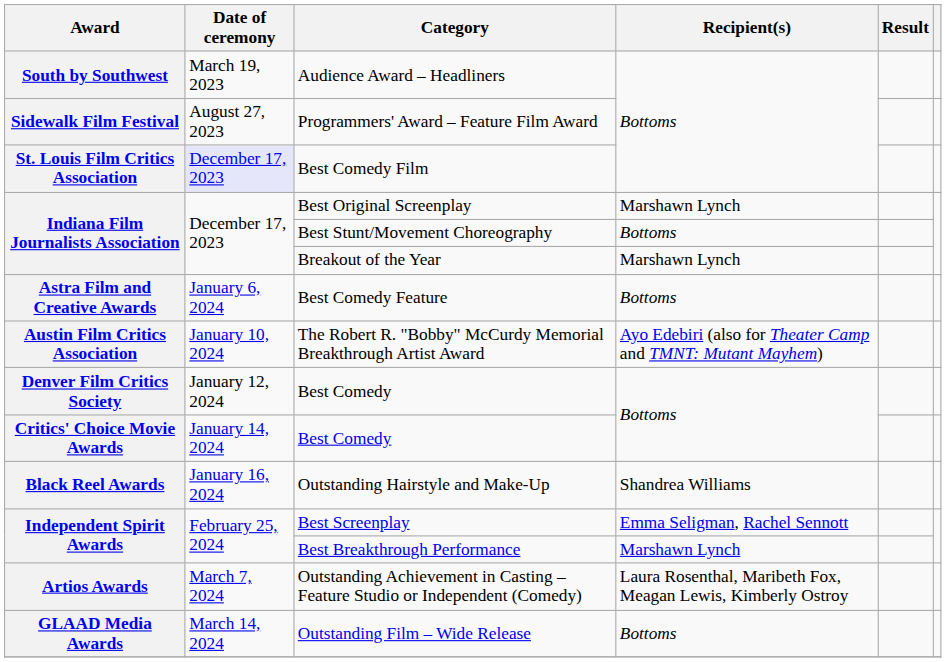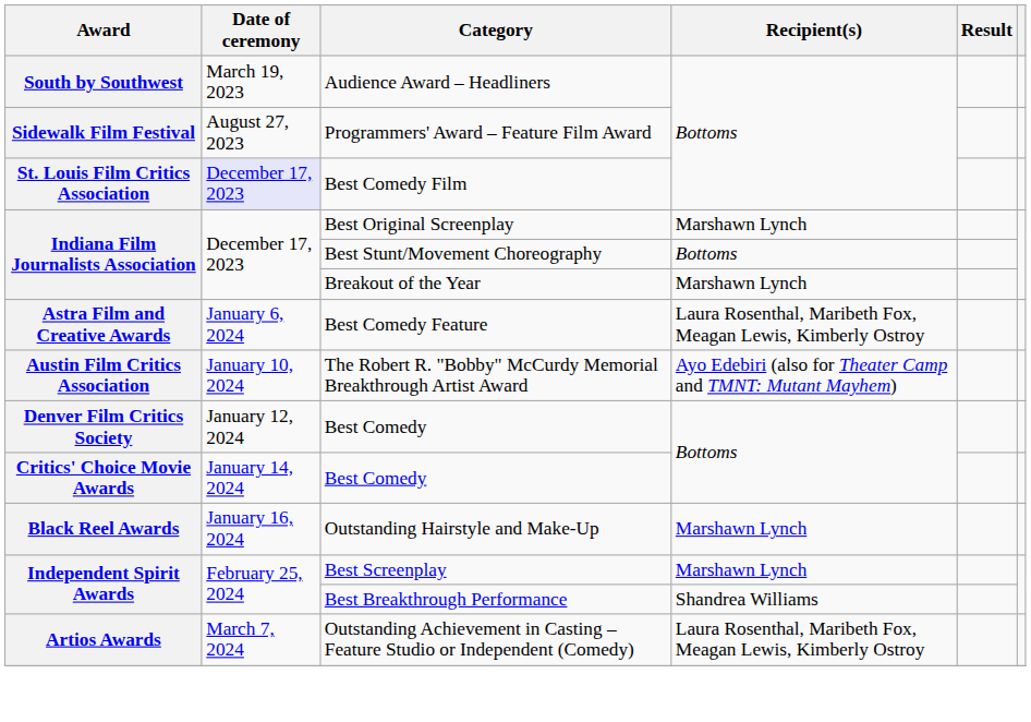 <table class="wikitable sortable plainrowheaders">
 <tr>
 <th scope="col">Award</th>
 <th scope="col">Date of ceremony</th>
 <th scope="col">Category</th>
 <th scope="col">Recipient(s)</th>
 <th scope="col">Result</th>
 <th scope="col" class="unsortable"></th>
 </tr>
 <tr>
 <th scope="row"><a href='#'>South by Southwest</a></th>
 <td>March 19, 2023</td>
 <td>Audience Award – Headliners</td>
 <td rowspan="3"><em>Bottoms</em></td>
 <td></td>
 <td align="center"></td>
 </tr>
 <tr>
 <th scope="row"><a href='#'>Sidewalk Film Festival</a></th>
 <td>August 27, 2023</td>
 <td>Programmers' Award – Feature Film Award</td>
 <td></td>
 <td align="center"></td>
 </tr>
 <tr>
 <th scope="row"><a href='#'>St. Louis Film Critics Association</a></th>
 <td style="background: lavender;"><a href='#'>December 17, 2023</a></td>
 <td>Best Comedy Film</td>
 <td></td>
 <td align="center"></td>
 </tr>
 <tr>
 <th rowspan="3" scope="row"><a href='#'>Indiana Film Journalists Association</a></th>
 <td rowspan="3">December 17, 2023</td>
 <td>Best Original Screenplay</td>
 <td>Marshawn Lynch</td>
 <td></td>
 <td rowspan="3" align="center"><br></td>
 </tr>
 <tr>
 <td>Best Stunt/Movement Choreography</td>
 <td><em>Bottoms</em></td>
 <td></td>
 </tr>
 <tr>
 <td>Breakout of the Year</td>
 <td>Marshawn Lynch</td>
 <td></td>
 </tr>
 <tr>
 <th scope="row"><a href='#'>Astra Film and Creative Awards</a></th>
 <td><a href='#'>January 6, 2024</a></td>
 <td>Best Comedy Feature</td>
-<td><em>Bottoms</em></td>
+<td>Laura Rosenthal, Maribeth Fox, Meagan Lewis, Kimberly Ostroy</td>
 <td></td>
 <td align="center"></td>
 </tr>
 <tr>
 <th scope="row"><a href='#'>Austin Film Critics Association</a></th>
 <td><a href='#'>January 10, 2024</a></td>
 <td>The Robert R. "Bobby" McCurdy Memorial Breakthrough Artist Award</td>
 <td><a href='#'>Ayo Edebiri</a> (also for <em><a href='#'>Theater Camp</a></em> and <em><a href='#'>TMNT: Mutant Mayhem</a></em>)</td>
 <td></td>
 <td align="center"></td>
 </tr>
 <tr>
 <th scope="row"><a href='#'>Denver Film Critics Society</a></th>
 <td>January 12, 2024</td>
 <td>Best Comedy</td>
 <td rowspan="2"><em>Bottoms</em></td>
 <td></td>
 <td align="center"></td>
 </tr>
 <tr>
 <th scope="row"><a href='#'>Critics' Choice Movie Awards</a></th>
 <td><a href='#'>January 14, 2024</a></td>
 <td><a href='#'>Best Comedy</a></td>
 <td></td>
 <td align="center"></td>
 </tr>
 <tr>
 <th scope="row"><a href='#'>Black Reel Awards</a></th>
 <td><a href='#'>January 16, 2024</a></td>
 <td>Outstanding Hairstyle and Make-Up</td>
-<td>Shandrea Williams</td>
+<td><a href='#'>Marshawn Lynch</a></td>
 <td></td>
 <td align="center"></td>
 </tr>
 <tr>
 <th scope="row" rowspan="2"><a href='#'>Independent Spirit Awards</a></th>
 <td rowspan="2"><a href='#'>February 25, 2024</a></td>
 <td><a href='#'>Best Screenplay</a></td>
-<td><a href='#'>Emma Seligman</a>, <a href='#'>Rachel Sennott</a></td>
+<td><a href='#'>Marshawn Lynch</a></td>
 <td></td>
 <td rowspan="2" align="center"></td>
 </tr>
 <tr>
 <td><a href='#'>Best Breakthrough Performance</a></td>
-<td><a href='#'>Marshawn Lynch</a></td>
+<td>Shandrea Williams</td>
 <td></td>
 </tr>
 <tr>
 <th scope="row"><a href='#'>Artios Awards</a></th>
 <td><a href='#'>March 7, 2024</a></td>
 <td>Outstanding Achievement in Casting – Feature Studio or Independent (Comedy)</td>
 <td>Laura Rosenthal, Maribeth Fox, Meagan Lewis, Kimberly Ostroy</td>
 <td></td>
 <td align="center"></td>
 </tr>
 <tr>
-<th scope="row"><a href='#'>GLAAD Media Awards</a></th>
-<td><a href='#'>March 14, 2024</a></td>
-<td><a href='#'>Outstanding Film – Wide Release</a></td>
-<td><em>Bottoms</em></td>
-<td></td>
-<td align="center"></td>
-</tr>
-<tr>
 </tr>
 </table>
